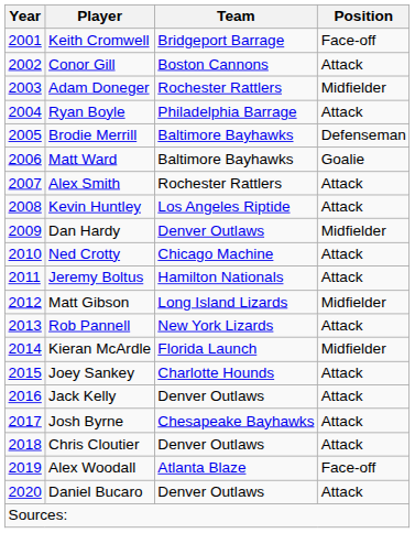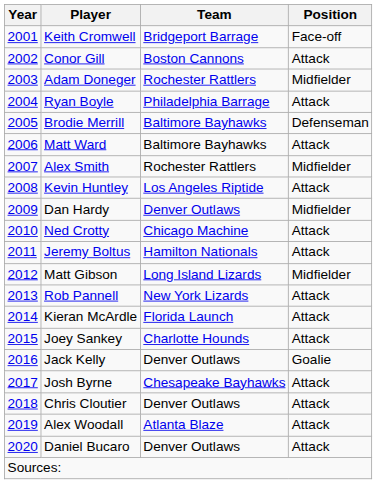 <table class="wikitable">
 <tr>
 <th>Year</th>
 <th>Player</th>
 <th>Team</th>
 <th>Position</th>
 </tr>
 <tr>
 <td><a href='#'>2001</a></td>
 <td><a href='#'>Keith Cromwell</a></td>
 <td><a href='#'>Bridgeport Barrage</a></td>
 <td>Face-off</td>
 </tr>
 <tr>
 <td><a href='#'>2002</a></td>
 <td><a href='#'>Conor Gill</a></td>
 <td><a href='#'>Boston Cannons</a></td>
 <td>Attack</td>
 </tr>
 <tr>
 <td><a href='#'>2003</a></td>
 <td><a href='#'>Adam Doneger</a></td>
 <td><a href='#'>Rochester Rattlers</a></td>
 <td>Midfielder</td>
 </tr>
 <tr>
 <td><a href='#'>2004</a></td>
 <td><a href='#'>Ryan Boyle</a></td>
 <td><a href='#'>Philadelphia Barrage</a></td>
 <td>Attack</td>
 </tr>
 <tr>
 <td><a href='#'>2005</a></td>
 <td><a href='#'>Brodie Merrill</a></td>
 <td><a href='#'>Baltimore Bayhawks</a></td>
 <td>Defenseman</td>
 </tr>
 <tr>
 <td><a href='#'>2006</a></td>
 <td><a href='#'>Matt Ward</a></td>
 <td>Baltimore Bayhawks</td>
-<td>Goalie</td>
+<td>Attack</td>
 </tr>
 <tr>
 <td><a href='#'>2007</a></td>
 <td><a href='#'>Alex Smith</a></td>
 <td>Rochester Rattlers</td>
-<td>Attack</td>
+<td>Midfielder</td>
 </tr>
 <tr>
 <td><a href='#'>2008</a></td>
 <td><a href='#'>Kevin Huntley</a></td>
 <td><a href='#'>Los Angeles Riptide</a></td>
 <td>Attack</td>
 </tr>
 <tr>
 <td><a href='#'>2009</a></td>
 <td>Dan Hardy</td>
 <td><a href='#'>Denver Outlaws</a></td>
 <td>Midfielder</td>
 </tr>
 <tr>
 <td><a href='#'>2010</a></td>
 <td><a href='#'>Ned Crotty </a></td>
 <td><a href='#'>Chicago Machine</a></td>
 <td>Attack</td>
 </tr>
 <tr>
 <td><a href='#'>2011</a></td>
 <td><a href='#'>Jeremy Boltus </a></td>
 <td><a href='#'>Hamilton Nationals</a></td>
 <td>Attack</td>
 </tr>
 <tr>
 <td><a href='#'>2012</a></td>
 <td>Matt Gibson</td>
 <td><a href='#'>Long Island Lizards</a></td>
 <td>Midfielder</td>
 </tr>
 <tr>
 <td><a href='#'>2013</a></td>
 <td><a href='#'>Rob Pannell</a></td>
 <td><a href='#'>New York Lizards</a></td>
 <td>Attack</td>
 </tr>
 <tr>
 <td><a href='#'>2014</a></td>
 <td>Kieran McArdle</td>
 <td><a href='#'>Florida Launch</a></td>
-<td>Midfielder</td>
+<td>Attack</td>
 </tr>
 <tr>
 <td><a href='#'>2015</a></td>
 <td>Joey Sankey</td>
 <td><a href='#'>Charlotte Hounds</a></td>
 <td>Attack</td>
 </tr>
 <tr>
 <td><a href='#'>2016</a></td>
 <td>Jack Kelly</td>
 <td>Denver Outlaws</td>
-<td>Attack</td>
+<td>Goalie</td>
 </tr>
 <tr>
 <td><a href='#'>2017</a></td>
 <td>Josh Byrne</td>
 <td><a href='#'>Chesapeake Bayhawks</a></td>
 <td>Attack</td>
 </tr>
 <tr>
 <td><a href='#'>2018</a></td>
 <td>Chris Cloutier</td>
 <td>Denver Outlaws</td>
 <td>Attack</td>
 </tr>
 <tr>
 <td><a href='#'>2019</a></td>
 <td>Alex Woodall</td>
 <td><a href='#'>Atlanta Blaze</a></td>
-<td>Face-off</td>
+<td>Attack</td>
 </tr>
 <tr>
 <td><a href='#'>2020</a></td>
 <td>Daniel Bucaro</td>
 <td>Denver Outlaws</td>
 <td>Attack</td>
 </tr>
 <tr>
 <td colspan=4>Sources:</td>
 </tr>
 </table>
